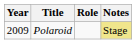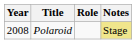 <table class="wikitable sortable">
 <tr>
 <th>Year</th>
 <th>Title</th>
 <th>Role</th>
 <th class="unsortable">Notes</th>
 </tr>
 <tr>
-<td>2009</td>
+<td>2008</td>
 <td><em>Polaroid</em></td>
 <td></td>
 <td style="background: khaki;">Stage</td>
 </tr>
 </table>
